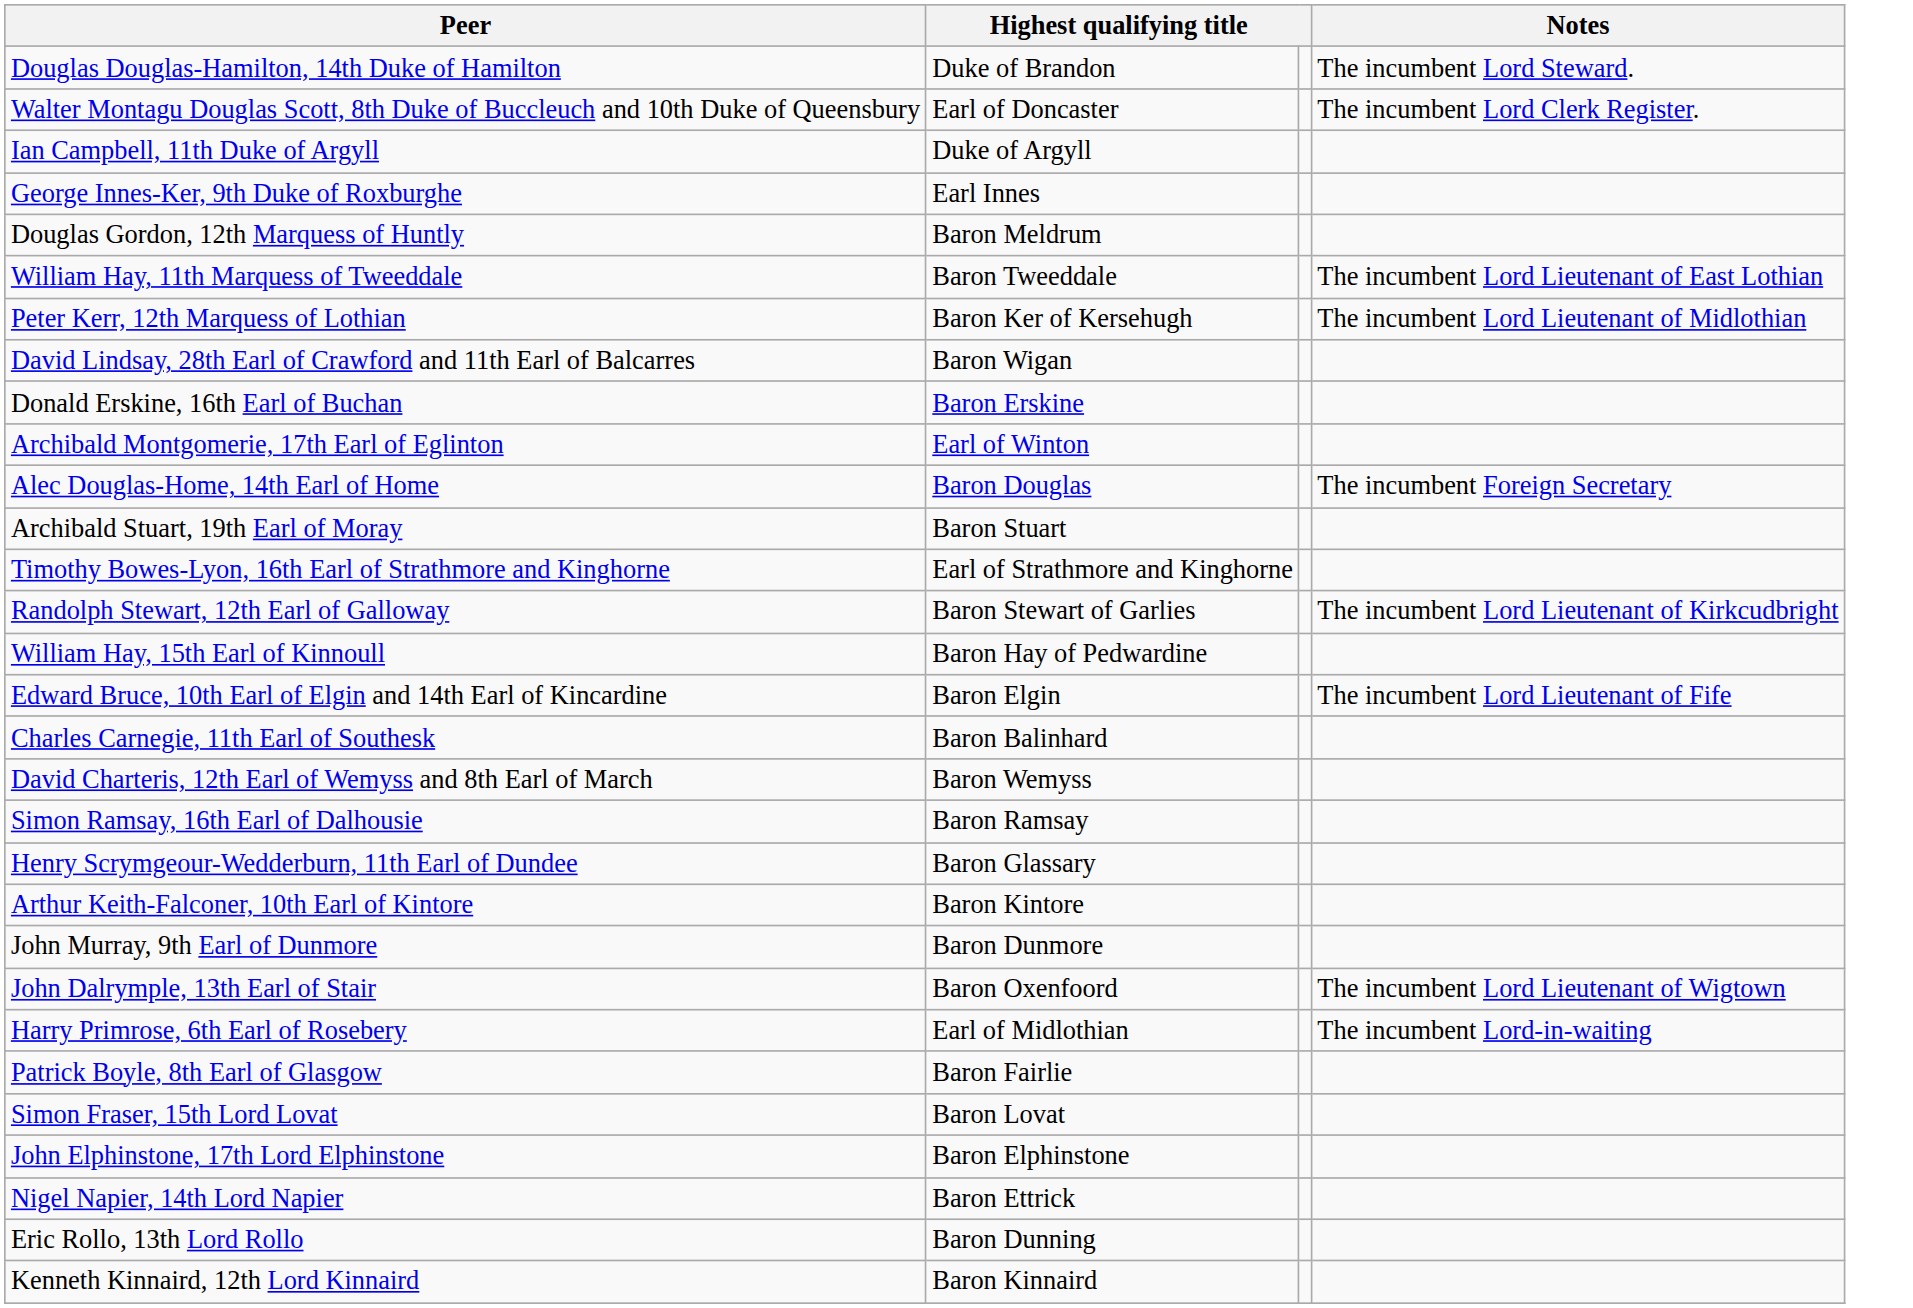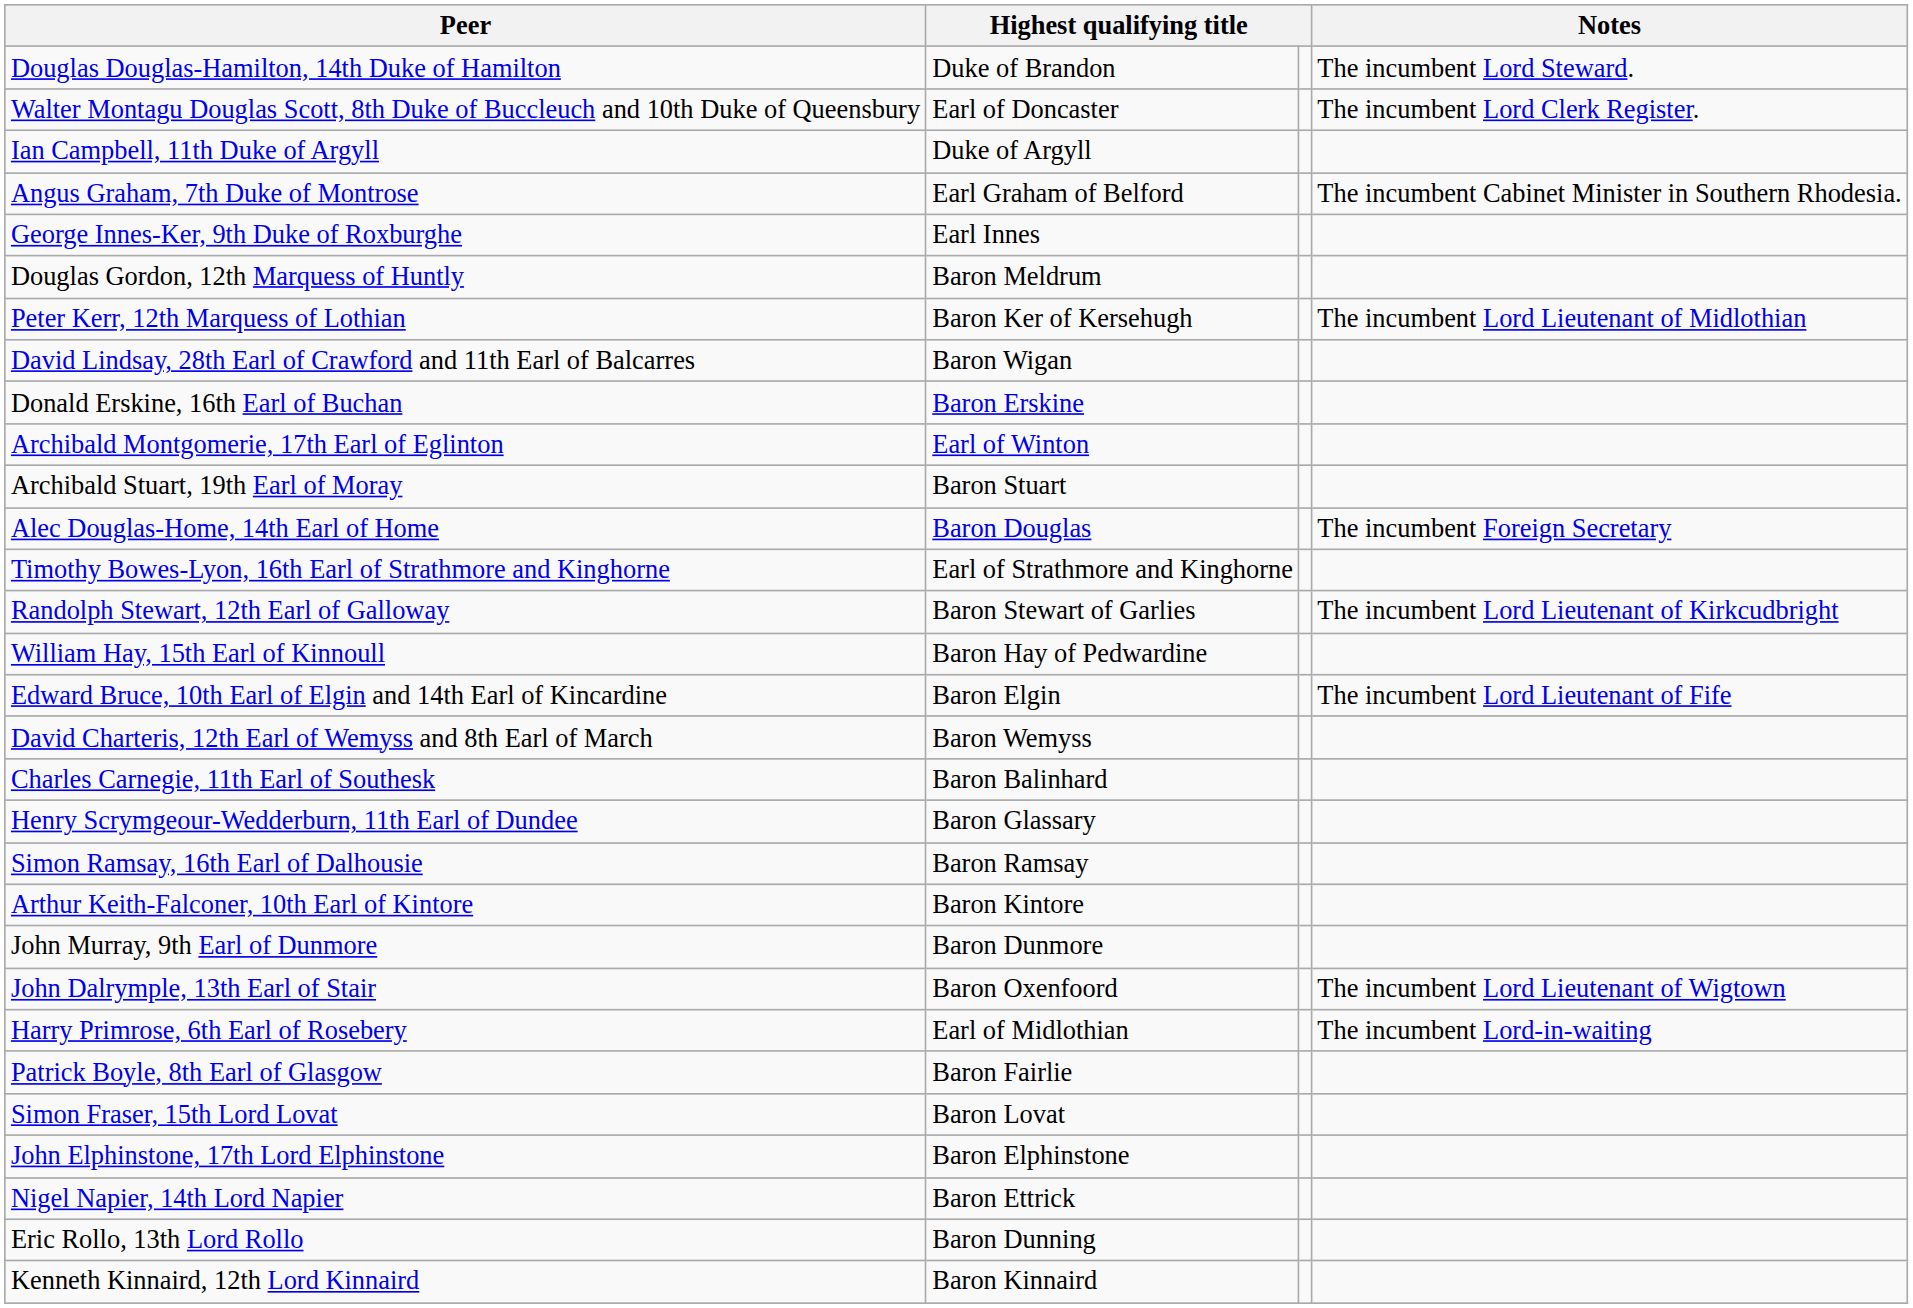 <table class="wikitable">
 <tr>
 <th>Peer</th>
 <th colspan=2>Highest qualifying title</th>
 <th>Notes</th>
 </tr>
 <tr>
 <td><a href='#'>Douglas Douglas-Hamilton, 14th Duke of Hamilton</a></td>
 <td>Duke of Brandon</td>
 <td></td>
 <td>The incumbent <a href='#'>Lord Steward</a>.</td>
 </tr>
 <tr>
 <td><a href='#'>Walter Montagu Douglas Scott, 8th Duke of Buccleuch</a> and 10th Duke of Queensbury</td>
 <td>Earl of Doncaster</td>
 <td></td>
 <td>The incumbent <a href='#'>Lord Clerk Register</a>.</td>
 </tr>
 <tr>
 <td><a href='#'>Ian Campbell, 11th Duke of Argyll</a></td>
 <td>Duke of Argyll</td>
 <td></td>
 <td></td>
 </tr>
 <tr>
+<td><a href='#'>Angus Graham, 7th Duke of Montrose</a></td>
+<td>Earl Graham of Belford</td>
+<td></td>
+<td>The incumbent Cabinet Minister in Southern Rhodesia.</td>
+</tr>
+<tr>
 <td><a href='#'>George Innes-Ker, 9th Duke of Roxburghe</a></td>
 <td>Earl Innes</td>
 <td></td>
 <td></td>
 </tr>
 <tr>
 <td>Douglas Gordon, 12th <a href='#'>Marquess of Huntly</a></td>
 <td>Baron Meldrum</td>
 <td></td>
 <td></td>
-</tr>
-<tr>
-<td><a href='#'>William Hay, 11th Marquess of Tweeddale</a></td>
-<td>Baron Tweeddale</td>
-<td></td>
-<td>The incumbent <a href='#'>Lord Lieutenant of East Lothian</a></td>
 </tr>
 <tr>
 <td><a href='#'>Peter Kerr, 12th Marquess of Lothian</a></td>
 <td>Baron Ker of Kersehugh</td>
 <td></td>
 <td>The incumbent <a href='#'>Lord Lieutenant of Midlothian</a></td>
 </tr>
 <tr>
 <td><a href='#'>David Lindsay, 28th Earl of Crawford</a> and 11th Earl of Balcarres</td>
 <td>Baron Wigan</td>
 <td></td>
 <td></td>
 </tr>
 <tr>
 <td>Donald Erskine, 16th <a href='#'>Earl of Buchan</a></td>
 <td><a href='#'>Baron Erskine</a></td>
 <td></td>
 <td></td>
 </tr>
 <tr>
 <td><a href='#'>Archibald Montgomerie, 17th Earl of Eglinton</a></td>
 <td><a href='#'>Earl of Winton</a></td>
 <td></td>
 </tr>
 <tr>
+<td>Archibald Stuart, 19th <a href='#'>Earl of Moray</a></td>
+<td>Baron Stuart</td>
+<td></td>
+<td></td>
+</tr>
+<tr>
 <td><a href='#'>Alec Douglas-Home, 14th Earl of Home</a></td>
 <td><a href='#'>Baron Douglas</a></td>
 <td></td>
 <td>The incumbent <a href='#'>Foreign Secretary</a></td>
-</tr>
-<tr>
-<td>Archibald Stuart, 19th <a href='#'>Earl of Moray</a></td>
-<td>Baron Stuart</td>
-<td></td>
-<td></td>
 </tr>
 <tr>
 <td><a href='#'>Timothy Bowes-Lyon, 16th Earl of Strathmore and Kinghorne</a></td>
 <td>Earl of Strathmore and Kinghorne</td>
 <td></td>
 <td></td>
 </tr>
 <tr>
 <td><a href='#'>Randolph Stewart, 12th Earl of Galloway</a></td>
 <td>Baron Stewart of Garlies</td>
 <td></td>
 <td>The incumbent <a href='#'>Lord Lieutenant of Kirkcudbright</a></td>
 </tr>
 <tr>
 <td><a href='#'>William Hay, 15th Earl of Kinnoull</a></td>
 <td>Baron Hay of Pedwardine</td>
 <td></td>
 <td></td>
 </tr>
 <tr>
 <td><a href='#'>Edward Bruce, 10th Earl of Elgin</a> and 14th Earl of Kincardine</td>
 <td>Baron Elgin</td>
 <td></td>
 <td>The incumbent <a href='#'>Lord Lieutenant of Fife</a></td>
 </tr>
 <tr>
+<td><a href='#'>David Charteris, 12th Earl of Wemyss</a> and 8th Earl of March</td>
+<td>Baron Wemyss</td>
+<td></td>
+<td></td>
+</tr>
+<tr>
 <td><a href='#'>Charles Carnegie, 11th Earl of Southesk</a></td>
 <td>Baron Balinhard</td>
 <td></td>
 <td></td>
 </tr>
 <tr>
-<td><a href='#'>David Charteris, 12th Earl of Wemyss</a> and 8th Earl of March</td>
-<td>Baron Wemyss</td>
+<td><a href='#'>Henry Scrymgeour-Wedderburn, 11th Earl of Dundee</a></td>
+<td>Baron Glassary</td>
 <td></td>
 <td></td>
 </tr>
 <tr>
 <td><a href='#'>Simon Ramsay, 16th Earl of Dalhousie</a></td>
 <td>Baron Ramsay</td>
-<td></td>
-<td></td>
-</tr>
-<tr>
-<td><a href='#'>Henry Scrymgeour-Wedderburn, 11th Earl of Dundee</a></td>
-<td>Baron Glassary</td>
 <td></td>
 <td></td>
 </tr>
 <tr>
 <td><a href='#'>Arthur Keith-Falconer, 10th Earl of Kintore</a></td>
 <td>Baron Kintore</td>
 <td></td>
 <td></td>
 </tr>
 <tr>
 <td>John Murray, 9th <a href='#'>Earl of Dunmore</a></td>
 <td>Baron Dunmore</td>
 <td></td>
 <td></td>
 </tr>
 <tr>
 <td><a href='#'>John Dalrymple, 13th Earl of Stair</a></td>
 <td>Baron Oxenfoord</td>
 <td></td>
 <td>The incumbent <a href='#'>Lord Lieutenant of Wigtown</a></td>
 </tr>
 <tr>
 <td><a href='#'>Harry Primrose, 6th Earl of Rosebery</a></td>
 <td>Earl of Midlothian</td>
 <td></td>
 <td>The incumbent <a href='#'>Lord-in-waiting</a></td>
 </tr>
 <tr>
 <td><a href='#'>Patrick Boyle, 8th Earl of Glasgow</a></td>
 <td>Baron Fairlie</td>
 <td></td>
 <td></td>
 </tr>
 <tr>
 <td><a href='#'>Simon Fraser, 15th Lord Lovat</a></td>
 <td>Baron Lovat</td>
 <td></td>
 <td></td>
 </tr>
 <tr>
 <td><a href='#'>John Elphinstone, 17th Lord Elphinstone</a></td>
 <td>Baron Elphinstone</td>
 <td></td>
 <td></td>
 </tr>
 <tr>
 <td><a href='#'>Nigel Napier, 14th Lord Napier</a></td>
 <td>Baron Ettrick</td>
 <td></td>
 <td></td>
 </tr>
 <tr>
 <td>Eric Rollo, 13th <a href='#'>Lord Rollo</a></td>
 <td>Baron Dunning</td>
 <td></td>
 <td></td>
 </tr>
 <tr>
 <td>Kenneth Kinnaird, 12th <a href='#'>Lord Kinnaird</a></td>
 <td>Baron Kinnaird</td>
 <td></td>
 <td></td>
 </tr>
 <tr>
 </tr>
 </table>
